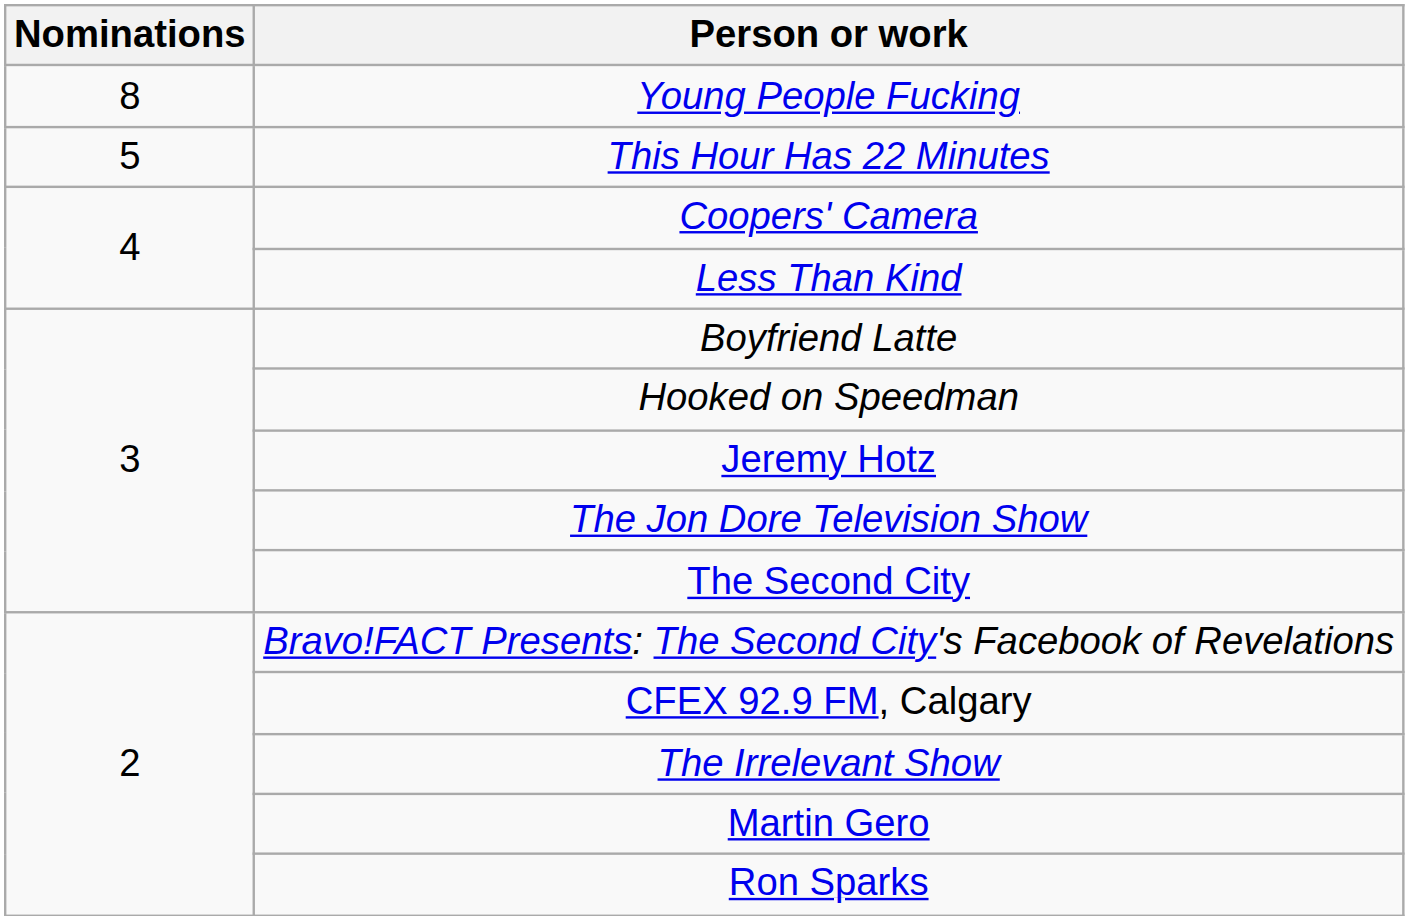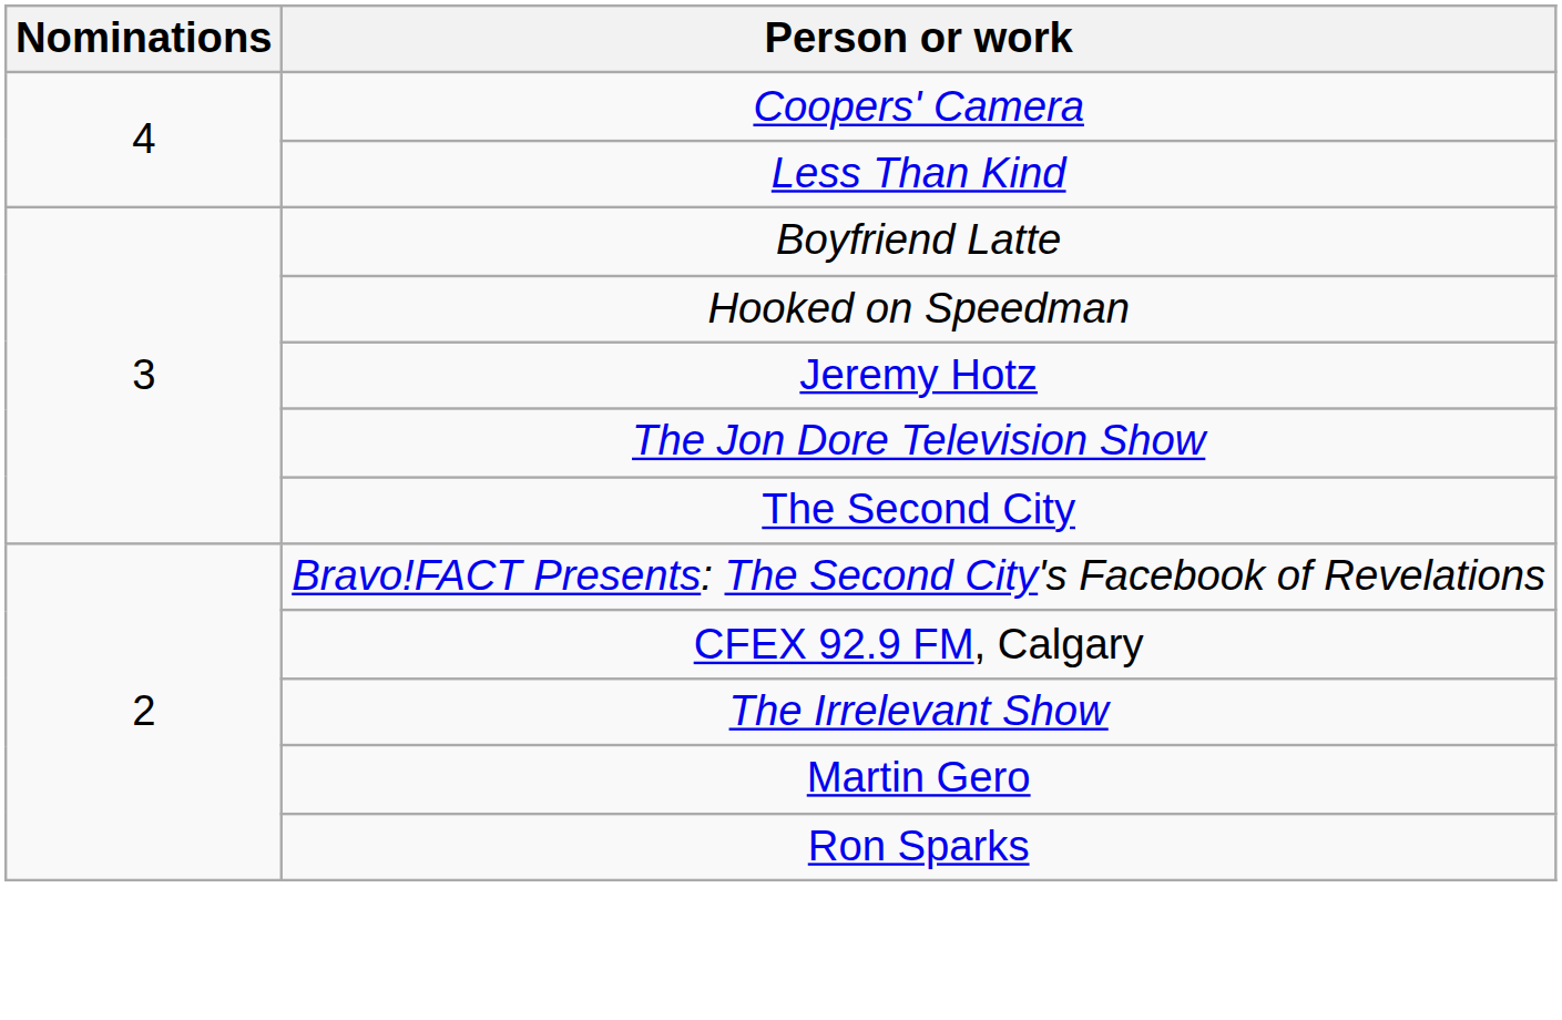 <table class="wikitable sortable" style="text-align:center">
 <tr>
 <th scope="col" style="width:55px;">Nominations</th>
 <th scope="col" style="text-align:center;">Person or work</th>
-</tr>
-<tr>
-<td style="text-align:center">8</td>
-<td><em><a href='#'>Young People Fucking</a></em></td>
-</tr>
-<tr>
-<td style="text-align:center">5</td>
-<td><em><a href='#'>This Hour Has 22 Minutes</a></em></td>
 </tr>
 <tr>
 <td rowspan=2 style="text-align:center">4</td>
 <td><em><a href='#'>Coopers' Camera</a></em></td>
 </tr>
 <tr>
 <td><em><a href='#'>Less Than Kind</a></em></td>
 </tr>
 <tr>
 <td rowspan=5 style="text-align:center">3</td>
 <td><em>Boyfriend Latte</em></td>
 </tr>
 <tr>
 <td><em>Hooked on Speedman</em></td>
 </tr>
 <tr>
 <td><a href='#'>Jeremy Hotz</a></td>
 </tr>
 <tr>
 <td><em><a href='#'>The Jon Dore Television Show</a></em></td>
 </tr>
 <tr>
 <td><a href='#'>The Second City</a></td>
 </tr>
 <tr>
 <td rowspan=5 style="text-align:center">2</td>
 <td><em><a href='#'>Bravo!FACT Presents</a>: <a href='#'>The Second City</a>'s Facebook of Revelations</em></td>
 </tr>
 <tr>
 <td><a href='#'>CFEX 92.9 FM</a>, Calgary</td>
 </tr>
 <tr>
 <td><em><a href='#'>The Irrelevant Show</a></em></td>
 </tr>
 <tr>
 <td><a href='#'>Martin Gero</a></td>
 </tr>
 <tr>
 <td><a href='#'>Ron Sparks</a></td>
 </tr>
 </table>
